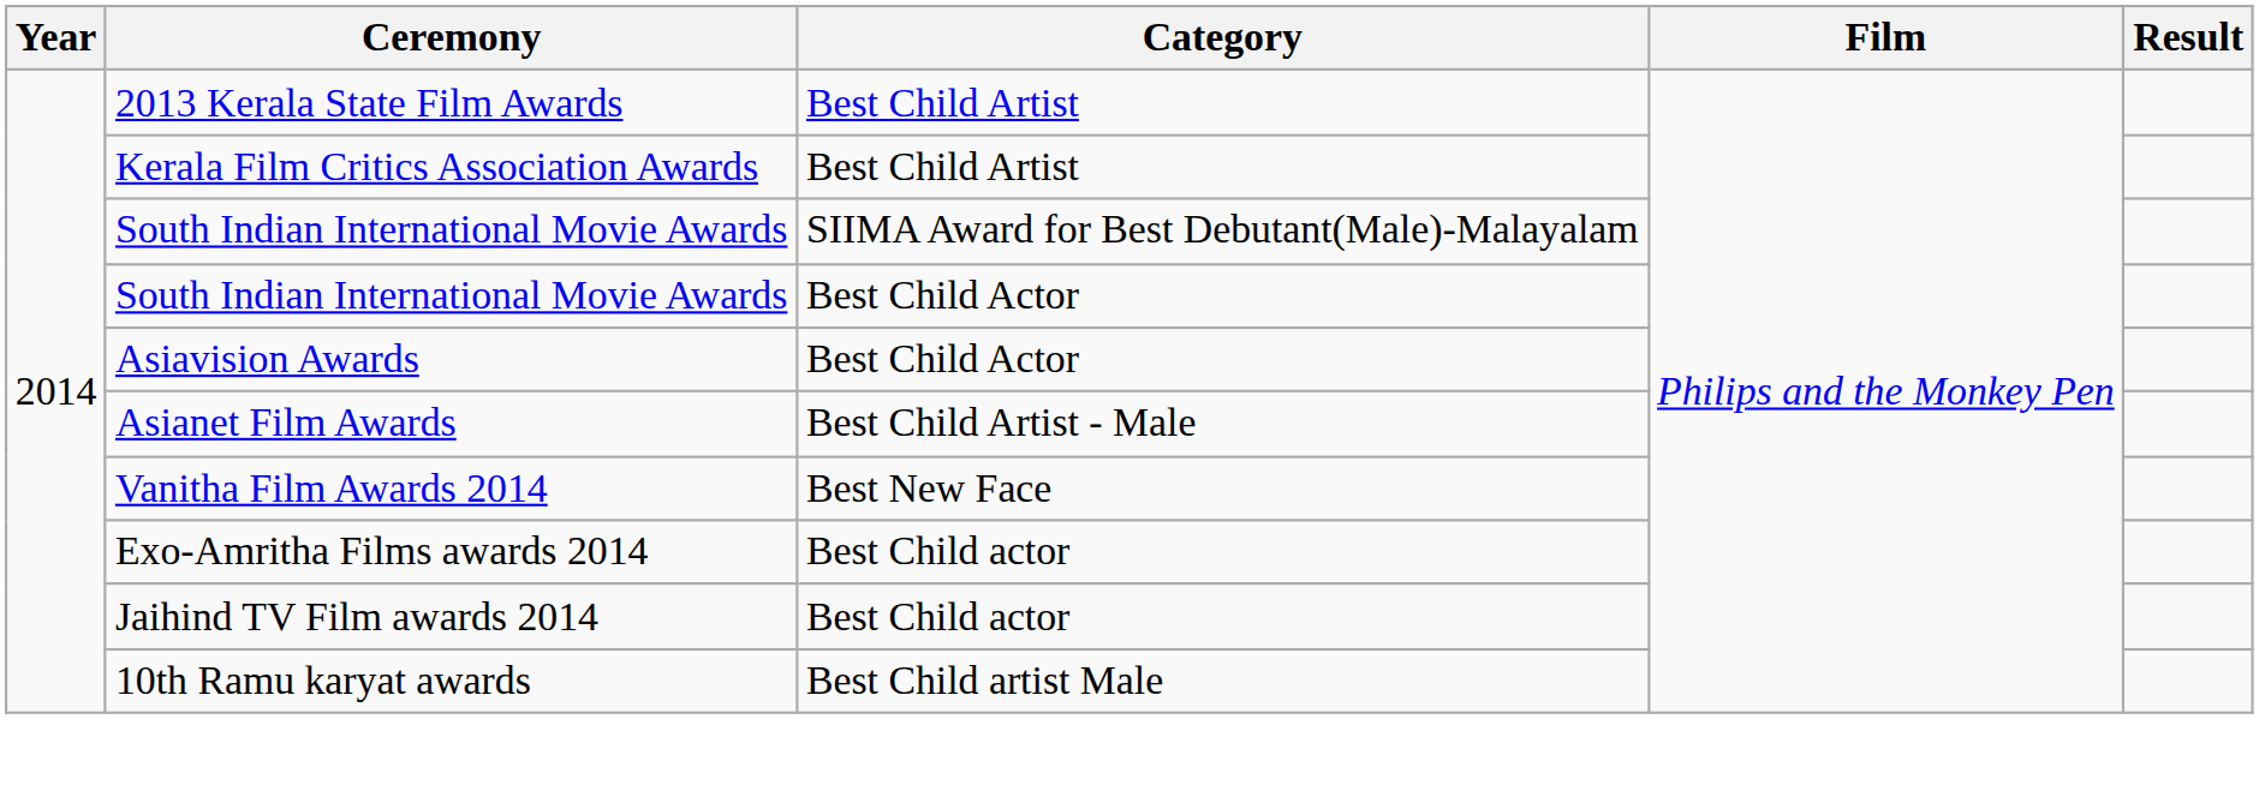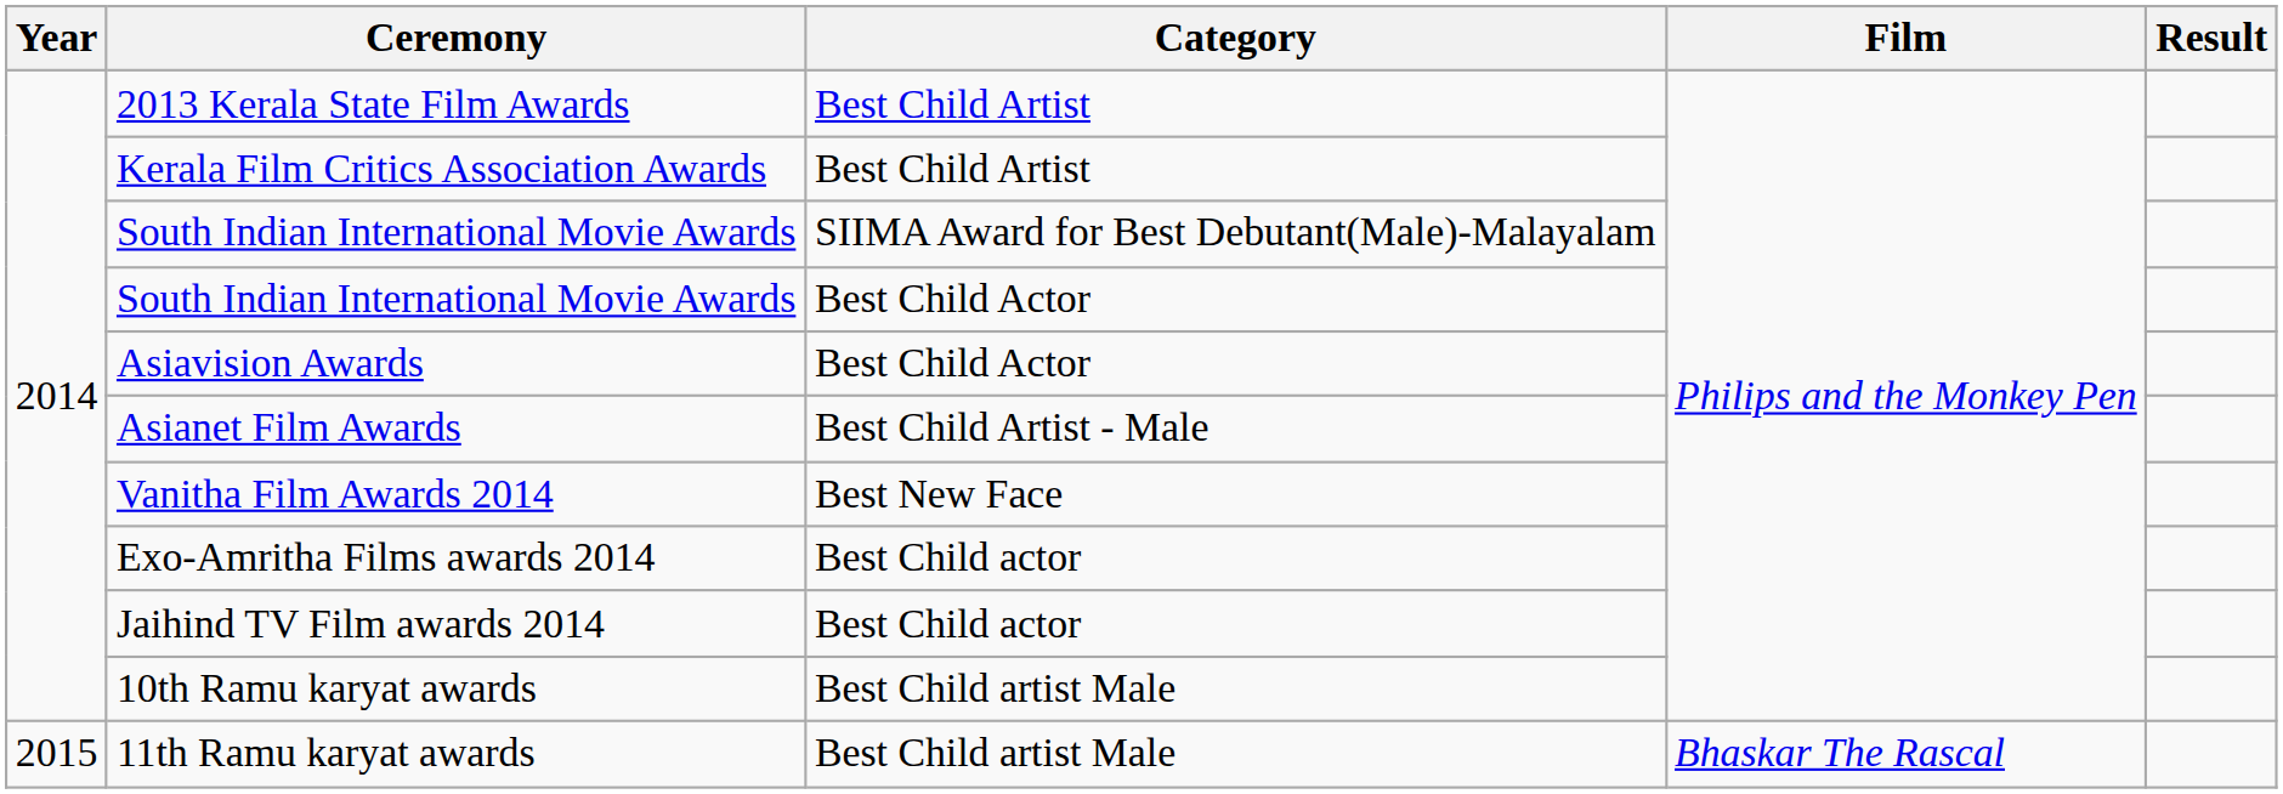 <table class="wikitable plainrowheaders">
 <tr>
 <th scope="col">Year</th>
 <th scope="col">Ceremony</th>
 <th scope="col">Category</th>
 <th scope="col">Film</th>
 <th scope="col">Result</th>
 </tr>
 <tr>
 <td rowspan=10>2014</td>
 <td><a href='#'>2013 Kerala State Film Awards</a></td>
 <td><a href='#'>Best Child Artist</a></td>
 <td rowspan=10><em><a href='#'>Philips and the Monkey Pen</a></em></td>
 <td></td>
 </tr>
 <tr>
 <td><a href='#'>Kerala Film Critics Association Awards</a></td>
 <td>Best Child Artist</td>
 <td></td>
 </tr>
 <tr>
 <td><a href='#'>South Indian International Movie Awards</a></td>
 <td>SIIMA Award for Best Debutant(Male)-Malayalam</td>
 <td></td>
 </tr>
 <tr>
 <td><a href='#'>South Indian International Movie Awards</a></td>
 <td>Best Child Actor</td>
 <td></td>
 </tr>
 <tr>
 <td><a href='#'>Asiavision Awards</a></td>
 <td>Best Child Actor</td>
 <td></td>
 </tr>
 <tr>
 <td><a href='#'>Asianet Film Awards</a></td>
 <td>Best Child Artist - Male</td>
 <td></td>
 </tr>
 <tr>
 <td><a href='#'>Vanitha Film Awards 2014</a></td>
 <td>Best New Face</td>
 <td></td>
 </tr>
 <tr>
 <td>Exo-Amritha Films awards 2014</td>
 <td>Best Child actor</td>
 <td></td>
 </tr>
 <tr>
 <td>Jaihind TV Film awards 2014</td>
 <td>Best Child actor</td>
 <td></td>
 </tr>
 <tr>
 <td>10th Ramu karyat awards</td>
 <td>Best Child artist Male</td>
 <td></td>
 </tr>
+<tr>
+<td>2015</td>
+<td>11th Ramu karyat awards</td>
+<td>Best Child artist Male</td>
+<td><em><a href='#'>Bhaskar The Rascal</a></em></td>
+<td></td>
+</tr>
 </table>
